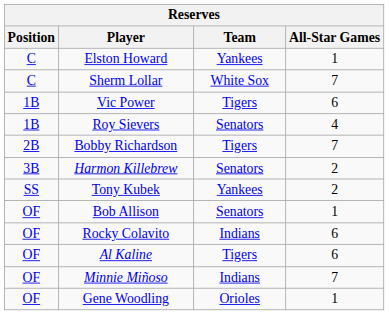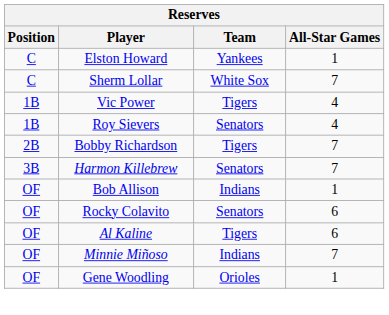 <table class="wikitable" style="font-size: 100%; text-align:right;">
 <tr>
 <th colspan="4">Reserves</th>
 </tr>
 <tr>
 <th>Position</th>
 <th width="150">Player</th>
 <th width="100">Team</th>
 <th>All-Star Games</th>
 </tr>
 <tr>
 <td align="center"><a href='#'>C</a></td>
 <td align="center"><a href='#'>Elston Howard</a></td>
 <td align="center"><a href='#'>Yankees</a></td>
 <td align="center">1</td>
 </tr>
 <tr>
 <td align="center"><a href='#'>C</a></td>
 <td align="center"><a href='#'>Sherm Lollar</a></td>
 <td align="center"><a href='#'>White Sox</a></td>
 <td align="center">7</td>
 </tr>
 <tr>
 <td align="center"><a href='#'>1B</a></td>
 <td align="center"><a href='#'>Vic Power</a></td>
 <td align="center"><a href='#'>Tigers</a></td>
-<td align="center">6</td>
+<td align="center">4</td>
 </tr>
 <tr>
 <td align="center"><a href='#'>1B</a></td>
 <td align="center"><a href='#'>Roy Sievers</a></td>
 <td align="center"><a href='#'>Senators</a></td>
 <td align="center">4</td>
 </tr>
 <tr>
 <td align="center"><a href='#'>2B</a></td>
 <td align="center"><a href='#'>Bobby Richardson</a></td>
 <td align="center"><a href='#'>Tigers</a></td>
 <td align="center">7</td>
 </tr>
 <tr>
 <td align="center"><a href='#'>3B</a></td>
 <td align="center"><em><a href='#'>Harmon Killebrew</a></em></td>
 <td align="center"><a href='#'>Senators</a></td>
-<td align="center">2</td>
-</tr>
-<tr>
-<td align="center"><a href='#'>SS</a></td>
-<td align="center"><a href='#'>Tony Kubek</a></td>
-<td align="center"><a href='#'>Yankees</a></td>
-<td align="center">2</td>
+<td align="center">7</td>
 </tr>
 <tr>
 <td align="center"><a href='#'>OF</a></td>
 <td align="center"><a href='#'>Bob Allison</a></td>
-<td align="center"><a href='#'>Senators</a></td>
+<td align="center"><a href='#'>Indians</a></td>
 <td align="center">1</td>
 </tr>
 <tr>
 <td align="center"><a href='#'>OF</a></td>
 <td align="center"><a href='#'>Rocky Colavito</a></td>
-<td align="center"><a href='#'>Indians</a></td>
+<td align="center"><a href='#'>Senators</a></td>
 <td align="center">6</td>
 </tr>
 <tr>
 <td align="center"><a href='#'>OF</a></td>
 <td align="center"><em><a href='#'>Al Kaline</a></em></td>
 <td align="center"><a href='#'>Tigers</a></td>
 <td align="center">6</td>
 </tr>
 <tr>
 <td align="center"><a href='#'>OF</a></td>
 <td align="center"><em><a href='#'>Minnie Miñoso</a></em></td>
 <td align="center"><a href='#'>Indians</a></td>
 <td align="center">7</td>
 </tr>
 <tr>
 <td align="center"><a href='#'>OF</a></td>
 <td align="center"><a href='#'>Gene Woodling</a></td>
 <td align="center"><a href='#'>Orioles</a></td>
 <td align="center">1</td>
 </tr>
 </table>
